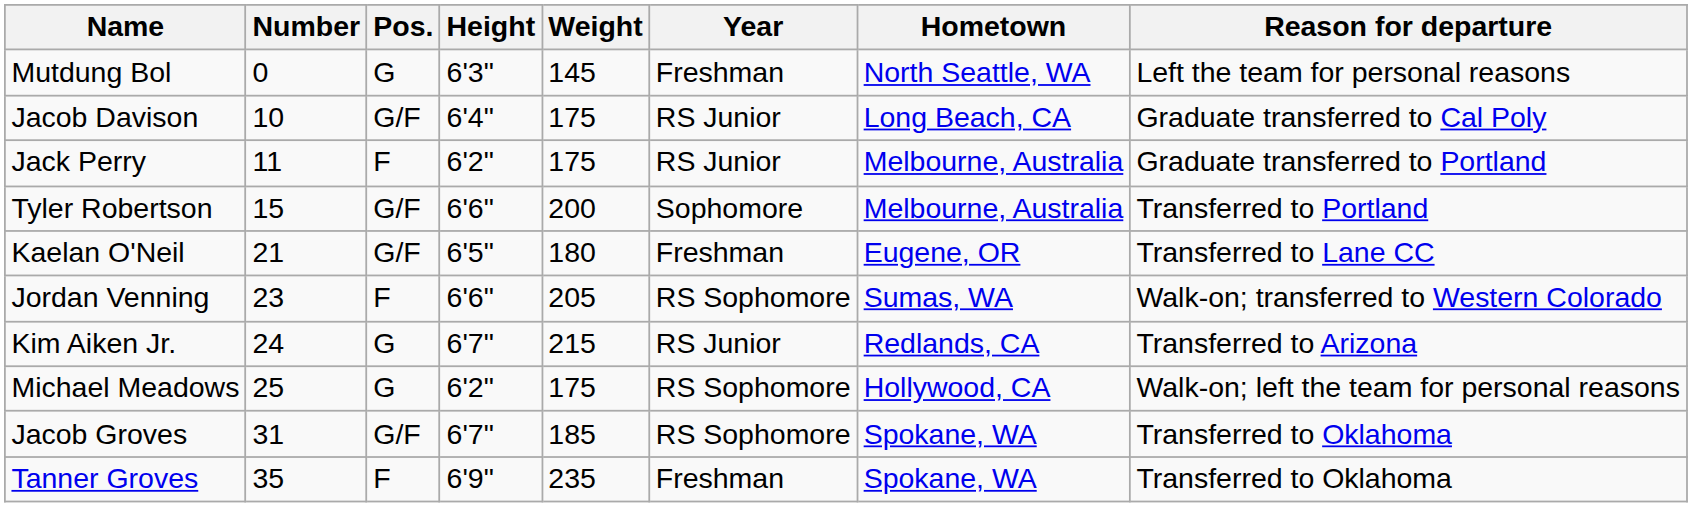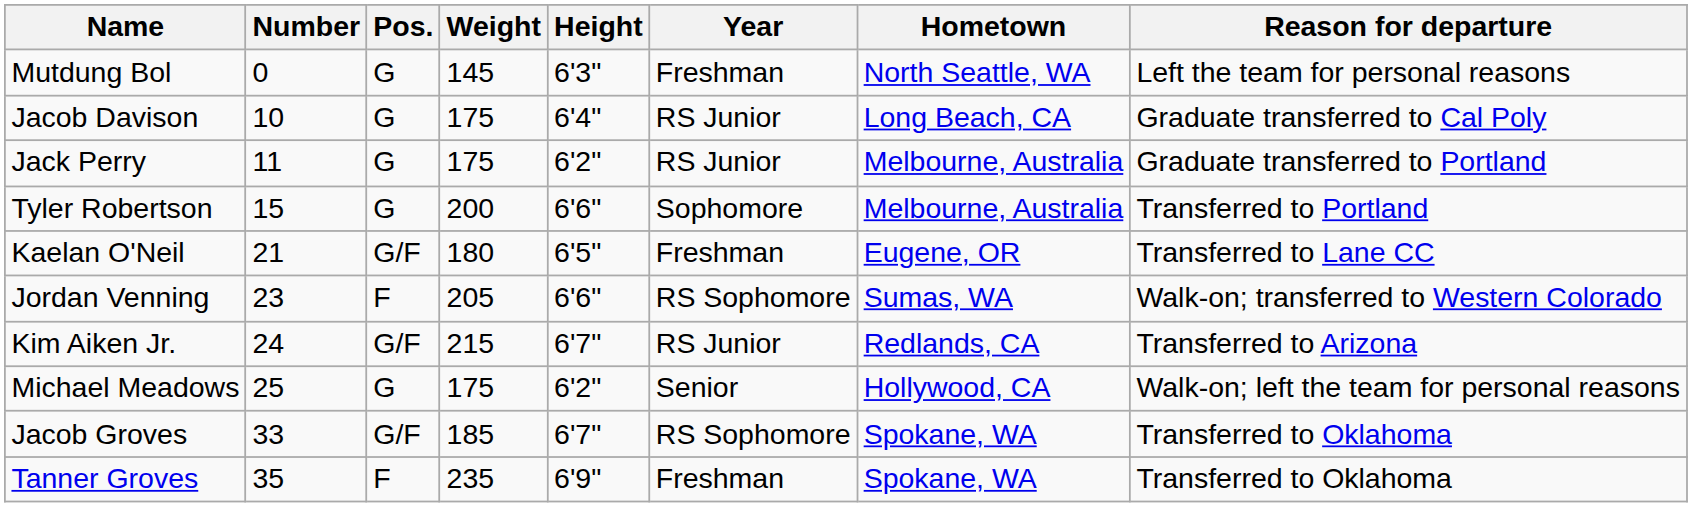 <table class="wikitable sortable" border="1">
 <tr>
 <th>Name</th>
 <th>Number</th>
 <th>Pos.</th>
+<th>Weight</th>
 <th>Height</th>
-<th>Weight</th>
 <th>Year</th>
 <th>Hometown</th>
 <th class="unsortable">Reason for departure</th>
 </tr>
 <tr>
 <td>Mutdung Bol</td>
 <td>0</td>
 <td>G</td>
+<td>145</td>
 <td>6'3"</td>
-<td>145</td>
 <td>Freshman</td>
 <td><a href='#'>North Seattle, WA</a></td>
 <td>Left the team for personal reasons</td>
 </tr>
 <tr>
 <td>Jacob Davison</td>
 <td>10</td>
-<td>G/F</td>
+<td>G</td>
+<td>175</td>
 <td>6'4"</td>
-<td>175</td>
 <td>RS Junior</td>
 <td><a href='#'>Long Beach, CA</a></td>
 <td>Graduate transferred to <a href='#'>Cal Poly</a></td>
 </tr>
 <tr>
 <td>Jack Perry</td>
 <td>11</td>
-<td>F</td>
+<td>G</td>
+<td>175</td>
 <td>6'2"</td>
-<td>175</td>
 <td>RS Junior</td>
 <td><a href='#'>Melbourne, Australia</a></td>
 <td>Graduate transferred to <a href='#'>Portland</a></td>
 </tr>
 <tr>
 <td>Tyler Robertson</td>
 <td>15</td>
-<td>G/F</td>
+<td>G</td>
+<td>200</td>
 <td>6'6"</td>
-<td>200</td>
 <td>Sophomore</td>
 <td><a href='#'>Melbourne, Australia</a></td>
 <td>Transferred to <a href='#'>Portland</a></td>
 </tr>
 <tr>
 <td>Kaelan O'Neil</td>
 <td>21</td>
 <td>G/F</td>
+<td>180</td>
 <td>6'5"</td>
-<td>180</td>
 <td>Freshman</td>
 <td><a href='#'>Eugene, OR</a></td>
 <td>Transferred to <a href='#'>Lane CC</a></td>
 </tr>
 <tr>
 <td>Jordan Venning</td>
 <td>23</td>
 <td>F</td>
+<td>205</td>
 <td>6'6"</td>
-<td>205</td>
 <td>RS Sophomore</td>
 <td><a href='#'>Sumas, WA</a></td>
 <td>Walk-on; transferred to <a href='#'>Western Colorado</a></td>
 </tr>
 <tr>
 <td>Kim Aiken Jr.</td>
 <td>24</td>
-<td>G</td>
+<td>G/F</td>
+<td>215</td>
 <td>6'7"</td>
-<td>215</td>
 <td>RS Junior</td>
 <td><a href='#'>Redlands, CA</a></td>
 <td>Transferred to <a href='#'>Arizona</a></td>
 </tr>
 <tr>
 <td>Michael Meadows</td>
 <td>25</td>
 <td>G</td>
+<td>175</td>
 <td>6'2"</td>
-<td>175</td>
-<td>RS Sophomore</td>
+<td>Senior</td>
 <td><a href='#'>Hollywood, CA</a></td>
 <td>Walk-on; left the team for personal reasons</td>
 </tr>
 <tr>
 <td>Jacob Groves</td>
-<td>31</td>
+<td>33</td>
 <td>G/F</td>
+<td>185</td>
 <td>6'7"</td>
-<td>185</td>
 <td>RS Sophomore</td>
 <td><a href='#'>Spokane, WA</a></td>
 <td>Transferred to <a href='#'>Oklahoma</a></td>
 </tr>
 <tr>
 <td><a href='#'>Tanner Groves</a></td>
 <td>35</td>
 <td>F</td>
+<td>235</td>
 <td>6'9"</td>
-<td>235</td>
 <td>Freshman</td>
 <td><a href='#'>Spokane, WA</a></td>
 <td>Transferred to Oklahoma</td>
 </tr>
 </table>
